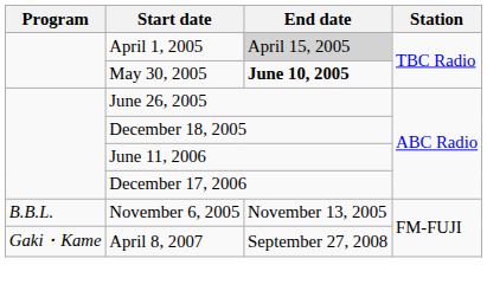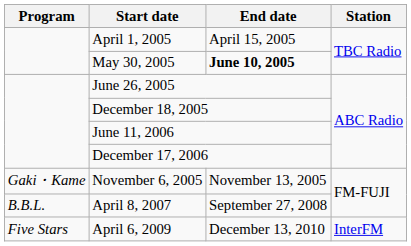 <table class="wikitable">
 <tr>
 <th>Program</th>
 <th>Start date</th>
 <th>End date</th>
 <th>Station</th>
 </tr>
 <tr>
 <td rowspan="2"></td>
 <td>April 1, 2005</td>
-<td style="background: lightgrey;">April 15, 2005</td>
+<td>April 15, 2005</td>
 <td rowspan="2"><a href='#'>TBC Radio</a></td>
 </tr>
 <tr>
 <td>May 30, 2005</td>
 <td><strong>June 10, 2005</strong></td>
 </tr>
 <tr>
 <td rowspan="4"></td>
 <td colspan="2">June 26, 2005</td>
 <td rowspan="4"><a href='#'>ABC Radio</a></td>
 </tr>
 <tr>
 <td colspan="2">December 18, 2005</td>
 </tr>
 <tr>
 <td colspan="2">June 11, 2006</td>
 </tr>
 <tr>
 <td colspan="2">December 17, 2006</td>
 </tr>
 <tr>
-<td><em>B.B.L.</em></td>
+<td><em>Gaki・Kame</em></td>
 <td>November 6, 2005</td>
 <td>November 13, 2005</td>
 <td rowspan="2">FM-FUJI</td>
 </tr>
 <tr>
-<td><em>Gaki・Kame</em></td>
+<td><em>B.B.L.</em></td>
 <td>April 8, 2007</td>
 <td>September 27, 2008</td>
 </tr>
+<tr>
+<td><em>Five Stars</em></td>
+<td>April 6, 2009</td>
+<td>December 13, 2010</td>
+<td><a href='#'>InterFM</a></td>
+</tr>
 </table>
